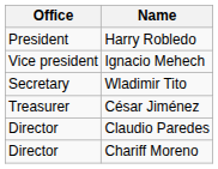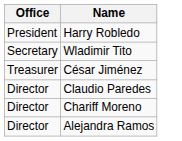 <table class="wikitable">
 <tr>
 <th>Office</th>
 <th>Name</th>
 </tr>
 <tr>
 <td>President</td>
 <td>Harry Robledo</td>
-</tr>
-<tr>
-<td>Vice president</td>
-<td>Ignacio Mehech</td>
 </tr>
 <tr>
 <td>Secretary</td>
 <td>Wladimir Tito</td>
 </tr>
 <tr>
 <td>Treasurer</td>
 <td>César Jiménez</td>
 </tr>
 <tr>
 <td>Director</td>
 <td>Claudio Paredes</td>
 </tr>
 <tr>
 <td>Director</td>
 <td>Chariff Moreno</td>
 </tr>
+<tr>
+<td>Director</td>
+<td>Alejandra Ramos</td>
+</tr>
 </table>
